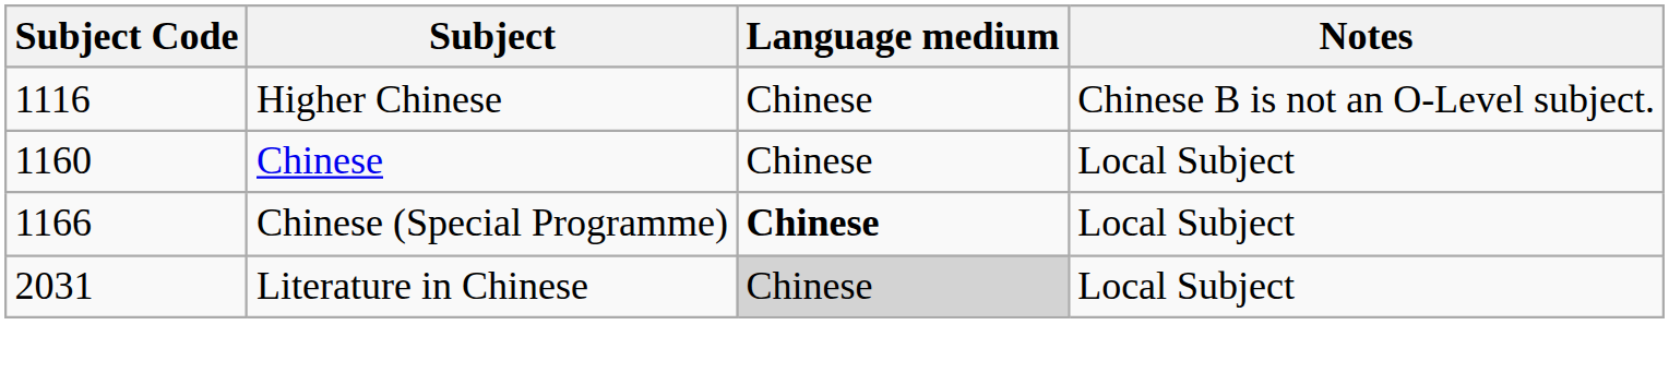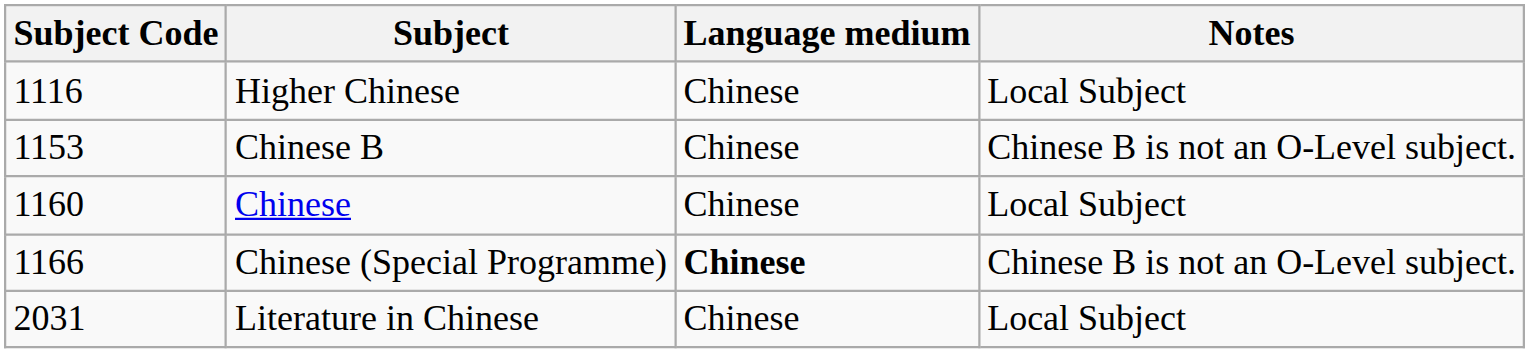 <table class="wikitable">
 <tr>
 <th>Subject Code</th>
 <th>Subject</th>
 <th>Language medium</th>
 <th>Notes</th>
 </tr>
 <tr>
 <td>1116</td>
 <td>Higher Chinese</td>
+<td>Chinese</td>
+<td>Local Subject</td>
+</tr>
+<tr>
+<td>1153</td>
+<td>Chinese B</td>
 <td>Chinese</td>
 <td>Chinese B is not an O-Level subject.</td>
 </tr>
 <tr>
 <td>1160</td>
 <td><a href='#'>Chinese</a></td>
 <td>Chinese</td>
 <td>Local Subject</td>
 </tr>
 <tr>
 <td>1166</td>
 <td>Chinese (Special Programme)</td>
 <td><strong>Chinese</strong></td>
-<td>Local Subject</td>
+<td>Chinese B is not an O-Level subject.</td>
 </tr>
 <tr>
 <td>2031</td>
 <td>Literature in Chinese</td>
-<td style="background: lightgrey;">Chinese</td>
+<td>Chinese</td>
 <td>Local Subject</td>
 </tr>
 </table>
